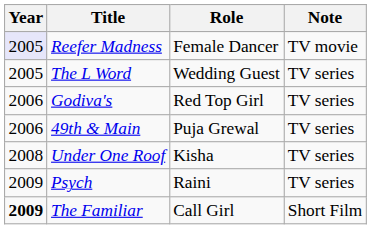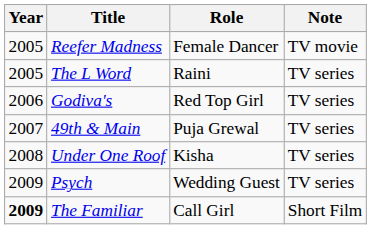 <table class="wikitable sortable">
 <tr>
 <th>Year</th>
 <th>Title</th>
 <th>Role</th>
 <th>Note</th>
 </tr>
 <tr>
-<td style="background: lavender;">2005</td>
+<td>2005</td>
 <td><em><a href='#'>Reefer Madness</a></em></td>
 <td>Female Dancer</td>
 <td>TV movie</td>
 </tr>
 <tr>
 <td>2005</td>
 <td><em><a href='#'>The L Word</a></em></td>
-<td>Wedding Guest</td>
+<td>Raini</td>
 <td>TV series</td>
 </tr>
 <tr>
 <td>2006</td>
 <td><em><a href='#'>Godiva's</a></em></td>
 <td>Red Top Girl</td>
 <td>TV series</td>
 </tr>
 <tr>
-<td>2006</td>
+<td>2007</td>
 <td><em><a href='#'>49th & Main</a></em></td>
 <td>Puja Grewal</td>
 <td>TV series</td>
 </tr>
 <tr>
 <td>2008</td>
 <td><em><a href='#'>Under One Roof</a></em></td>
 <td>Kisha</td>
 <td>TV series</td>
 </tr>
 <tr>
 <td>2009</td>
 <td><em><a href='#'>Psych</a></em></td>
-<td>Raini</td>
+<td>Wedding Guest</td>
 <td>TV series</td>
 </tr>
 <tr>
 <td><strong>2009</strong></td>
 <td><em><a href='#'>The Familiar</a></em></td>
 <td>Call Girl</td>
 <td>Short Film</td>
 </tr>
 </table>
